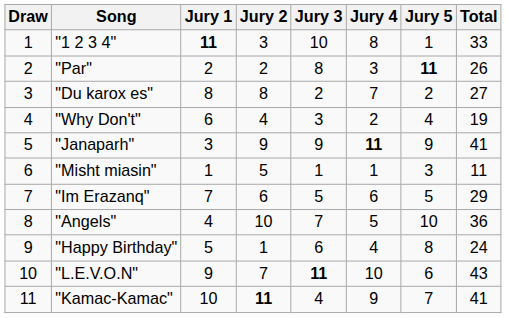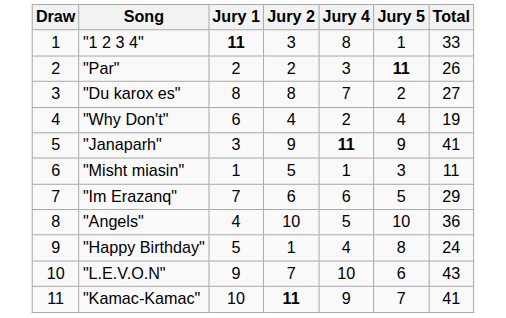 <table class="wikitable collapsible" style="margin: 1em auto 1em auto; text-align:center;">
 <tr>
 <th>Draw</th>
 <th>Song</th>
 <th>Jury 1</th>
 <th>Jury 2</th>
-<th>Jury 3</th>
 <th>Jury 4</th>
 <th>Jury 5</th>
 <th>Total</th>
 </tr>
 <tr>
 <td>1</td>
 <td align=left>"1 2 3 4"</td>
 <td><strong>11</strong></td>
 <td>3</td>
-<td>10</td>
 <td>8</td>
 <td>1</td>
 <td>33</td>
 </tr>
 <tr>
 <td>2</td>
 <td align=left>"Par"</td>
 <td>2</td>
 <td>2</td>
-<td>8</td>
 <td>3</td>
 <td><strong>11</strong></td>
 <td>26</td>
 </tr>
 <tr>
 <td>3</td>
 <td align=left>"Du karox es"</td>
 <td>8</td>
 <td>8</td>
-<td>2</td>
 <td>7</td>
 <td>2</td>
 <td>27</td>
 </tr>
 <tr>
 <td>4</td>
 <td align=left>"Why Don't"</td>
 <td>6</td>
 <td>4</td>
-<td>3</td>
 <td>2</td>
 <td>4</td>
 <td>19</td>
 </tr>
 <tr>
 <td>5</td>
 <td align=left>"Janaparh"</td>
 <td>3</td>
-<td>9</td>
 <td>9</td>
 <td><strong>11</strong></td>
 <td>9</td>
 <td>41</td>
 </tr>
 <tr>
 <td>6</td>
 <td align=left>"Misht miasin"</td>
 <td>1</td>
 <td>5</td>
 <td>1</td>
-<td>1</td>
 <td>3</td>
 <td>11</td>
 </tr>
 <tr>
 <td>7</td>
 <td align=left>"Im Erazanq"</td>
 <td>7</td>
 <td>6</td>
-<td>5</td>
 <td>6</td>
 <td>5</td>
 <td>29</td>
 </tr>
 <tr>
 <td>8</td>
 <td align=left>"Angels"</td>
 <td>4</td>
 <td>10</td>
-<td>7</td>
 <td>5</td>
 <td>10</td>
 <td>36</td>
 </tr>
 <tr>
 <td>9</td>
 <td align=left>"Happy Birthday"</td>
 <td>5</td>
 <td>1</td>
-<td>6</td>
 <td>4</td>
 <td>8</td>
 <td>24</td>
 </tr>
 <tr>
 <td>10</td>
 <td align=left>"L.E.V.O.N"</td>
 <td>9</td>
 <td>7</td>
-<td><strong>11</strong></td>
 <td>10</td>
 <td>6</td>
 <td>43</td>
 </tr>
 <tr>
 <td>11</td>
 <td align=left>"Kamac-Kamac"</td>
 <td>10</td>
 <td><strong>11</strong></td>
-<td>4</td>
 <td>9</td>
 <td>7</td>
 <td>41</td>
 </tr>
 </table>
